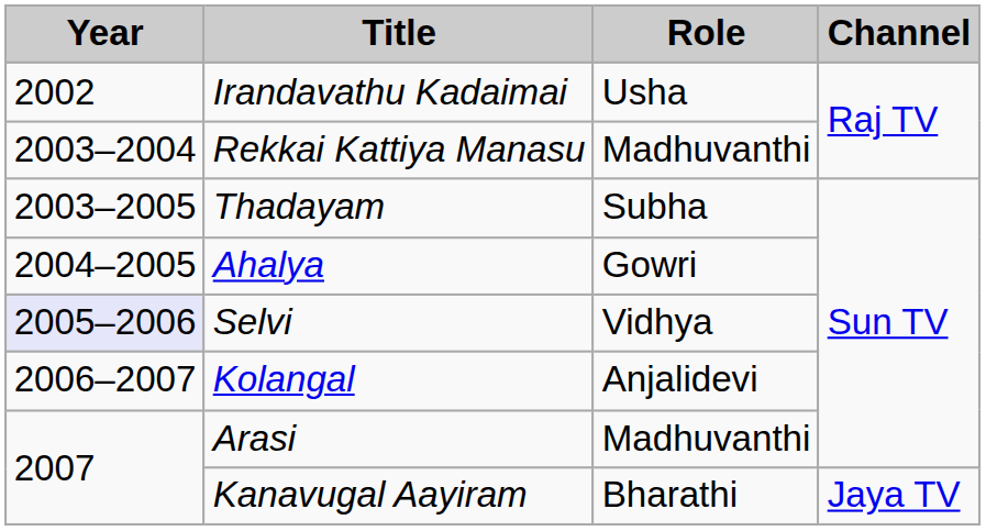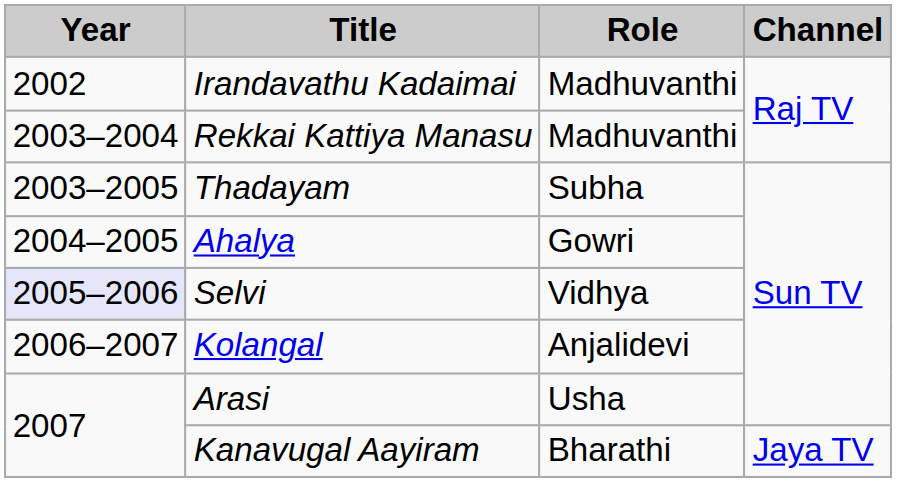 <table class="wikitable">
 <tr>
 <th style="background:#ccc;">Year</th>
 <th style="background:#ccc;">Title</th>
 <th style="background:#ccc;">Role</th>
 <th style="background:#ccc;">Channel</th>
 </tr>
 <tr>
 <td>2002</td>
 <td><em>Irandavathu Kadaimai</em></td>
-<td>Usha</td>
+<td>Madhuvanthi</td>
 <td rowspan="2"><a href='#'>Raj TV</a></td>
 </tr>
 <tr>
 <td>2003–2004</td>
 <td><em>Rekkai Kattiya Manasu</em></td>
 <td>Madhuvanthi</td>
 </tr>
 <tr>
 <td>2003–2005</td>
 <td><em>Thadayam</em></td>
 <td>Subha</td>
 <td rowspan="5"><a href='#'>Sun TV</a></td>
 </tr>
 <tr>
 <td>2004–2005</td>
 <td><a href='#'><em>Ahalya</em></a></td>
 <td>Gowri</td>
 </tr>
 <tr>
 <td style="background: lavender;">2005–2006</td>
 <td><em>Selvi</em></td>
 <td>Vidhya</td>
 </tr>
 <tr>
 <td>2006–2007</td>
 <td><a href='#'><em>Kolangal</em></a></td>
 <td>Anjalidevi</td>
 </tr>
 <tr>
 <td rowspan="2">2007</td>
 <td><em>Arasi</em></td>
-<td>Madhuvanthi</td>
+<td>Usha</td>
 </tr>
 <tr>
 <td><em>Kanavugal Aayiram</em></td>
 <td>Bharathi</td>
 <td><a href='#'>Jaya TV</a></td>
 </tr>
 </table>
